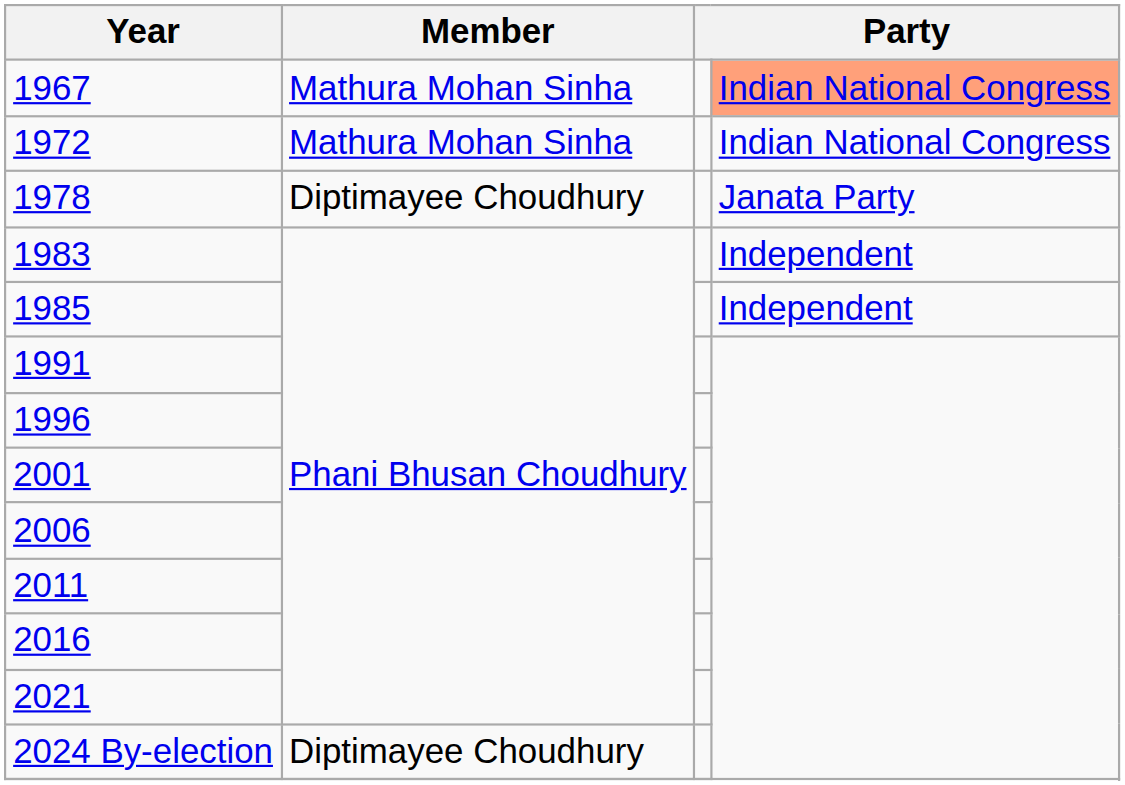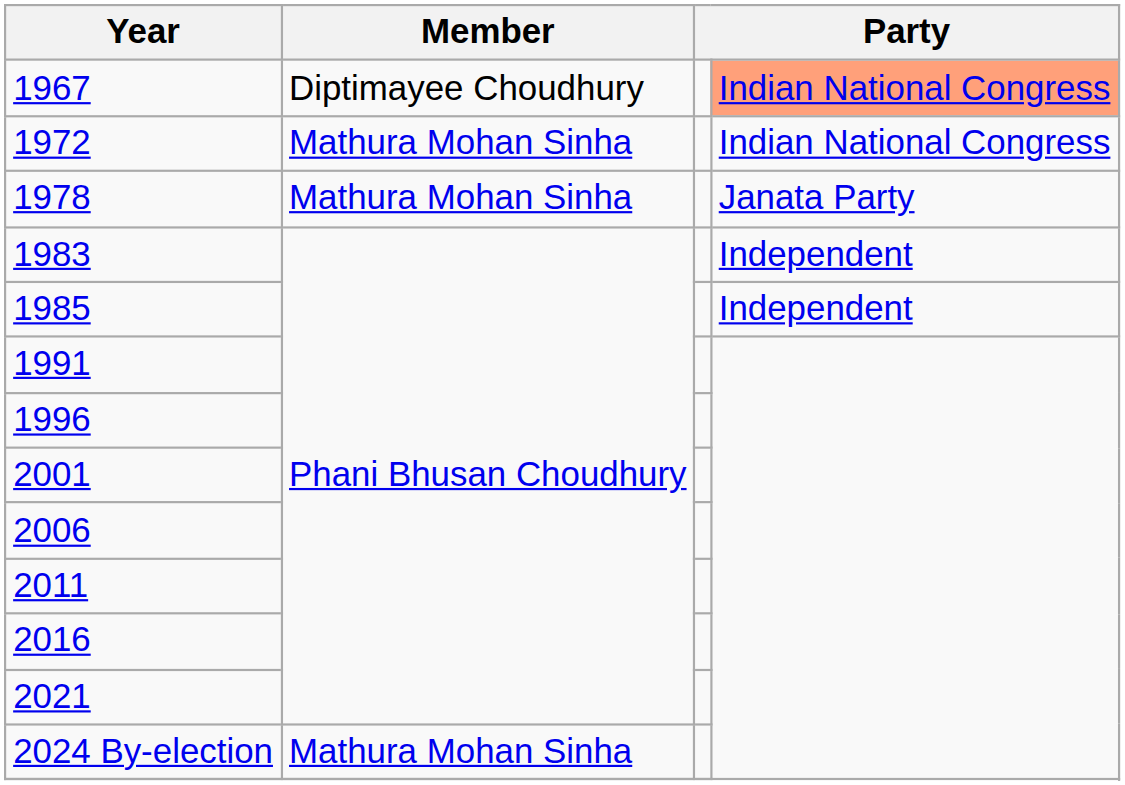 <table class="wikitable sortable">
 <tr>
 <th>Year</th>
 <th>Member</th>
 <th colspan=2>Party</th>
 </tr>
 <tr>
 <td><a href='#'>1967</a></td>
-<td><a href='#'>Mathura Mohan Sinha</a></td>
+<td>Diptimayee Choudhury</td>
 <td></td>
 <td style="background: lightsalmon;"><a href='#'>Indian National Congress</a></td>
 </tr>
 <tr>
 <td><a href='#'>1972</a></td>
 <td><a href='#'>Mathura Mohan Sinha</a></td>
 <td></td>
 <td><a href='#'>Indian National Congress</a></td>
 </tr>
 <tr>
 <td><a href='#'>1978</a></td>
-<td>Diptimayee Choudhury</td>
+<td><a href='#'>Mathura Mohan Sinha</a></td>
 <td></td>
 <td><a href='#'>Janata Party</a></td>
 </tr>
 <tr>
 <td><a href='#'>1983</a></td>
 <td rowspan="9"><a href='#'>Phani Bhusan Choudhury</a></td>
 <td></td>
 <td><a href='#'>Independent</a></td>
 </tr>
 <tr>
 <td><a href='#'>1985</a></td>
 <td></td>
 <td><a href='#'>Independent</a></td>
 </tr>
 <tr>
 <td><a href='#'>1991</a></td>
 <td></td>
 </tr>
 <tr>
 <td><a href='#'>1996</a></td>
 <td></td>
 </tr>
 <tr>
 <td><a href='#'>2001</a></td>
 <td></td>
 </tr>
 <tr>
 <td><a href='#'>2006</a></td>
 <td></td>
 </tr>
 <tr>
 <td><a href='#'>2011</a></td>
 <td></td>
 </tr>
 <tr>
 <td><a href='#'>2016</a></td>
 <td></td>
 </tr>
 <tr>
 <td><a href='#'>2021</a></td>
 <td></td>
 </tr>
 <tr>
 <td><a href='#'>2024 By-election</a></td>
-<td>Diptimayee Choudhury</td>
+<td><a href='#'>Mathura Mohan Sinha</a></td>
 <td></td>
 </tr>
 <tr>
 </tr>
 </table>
